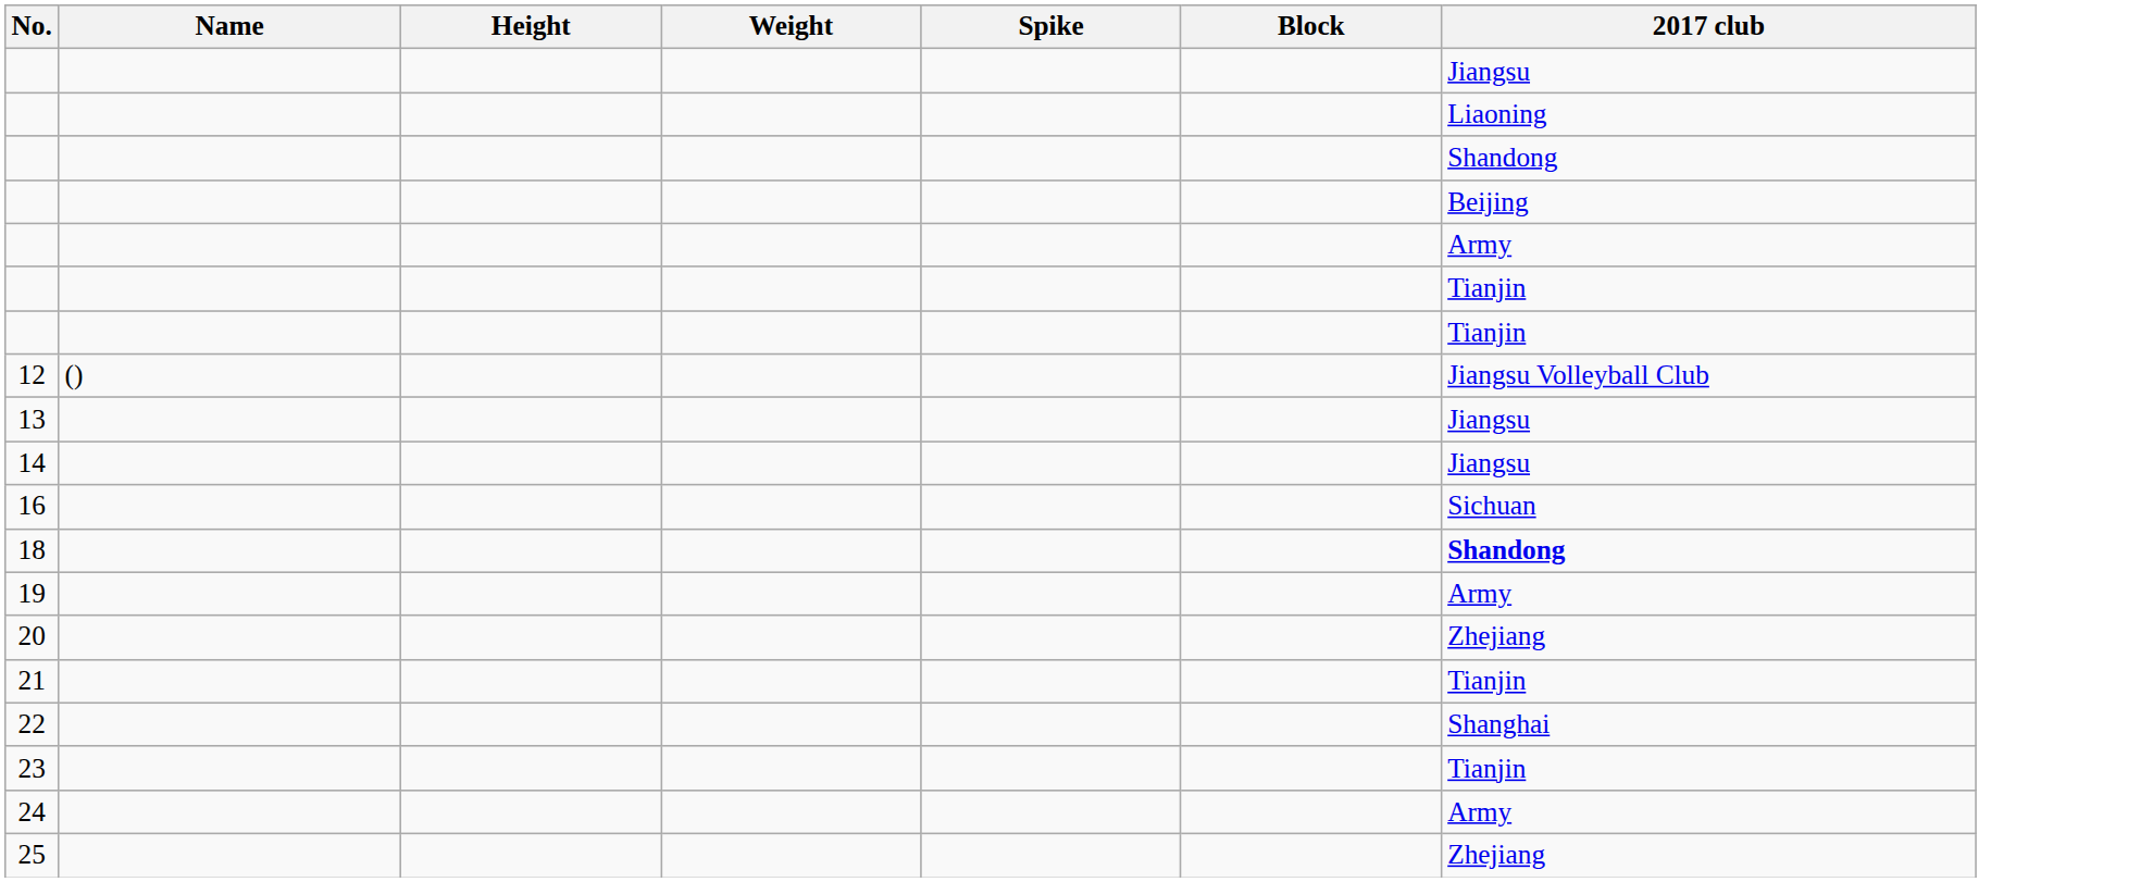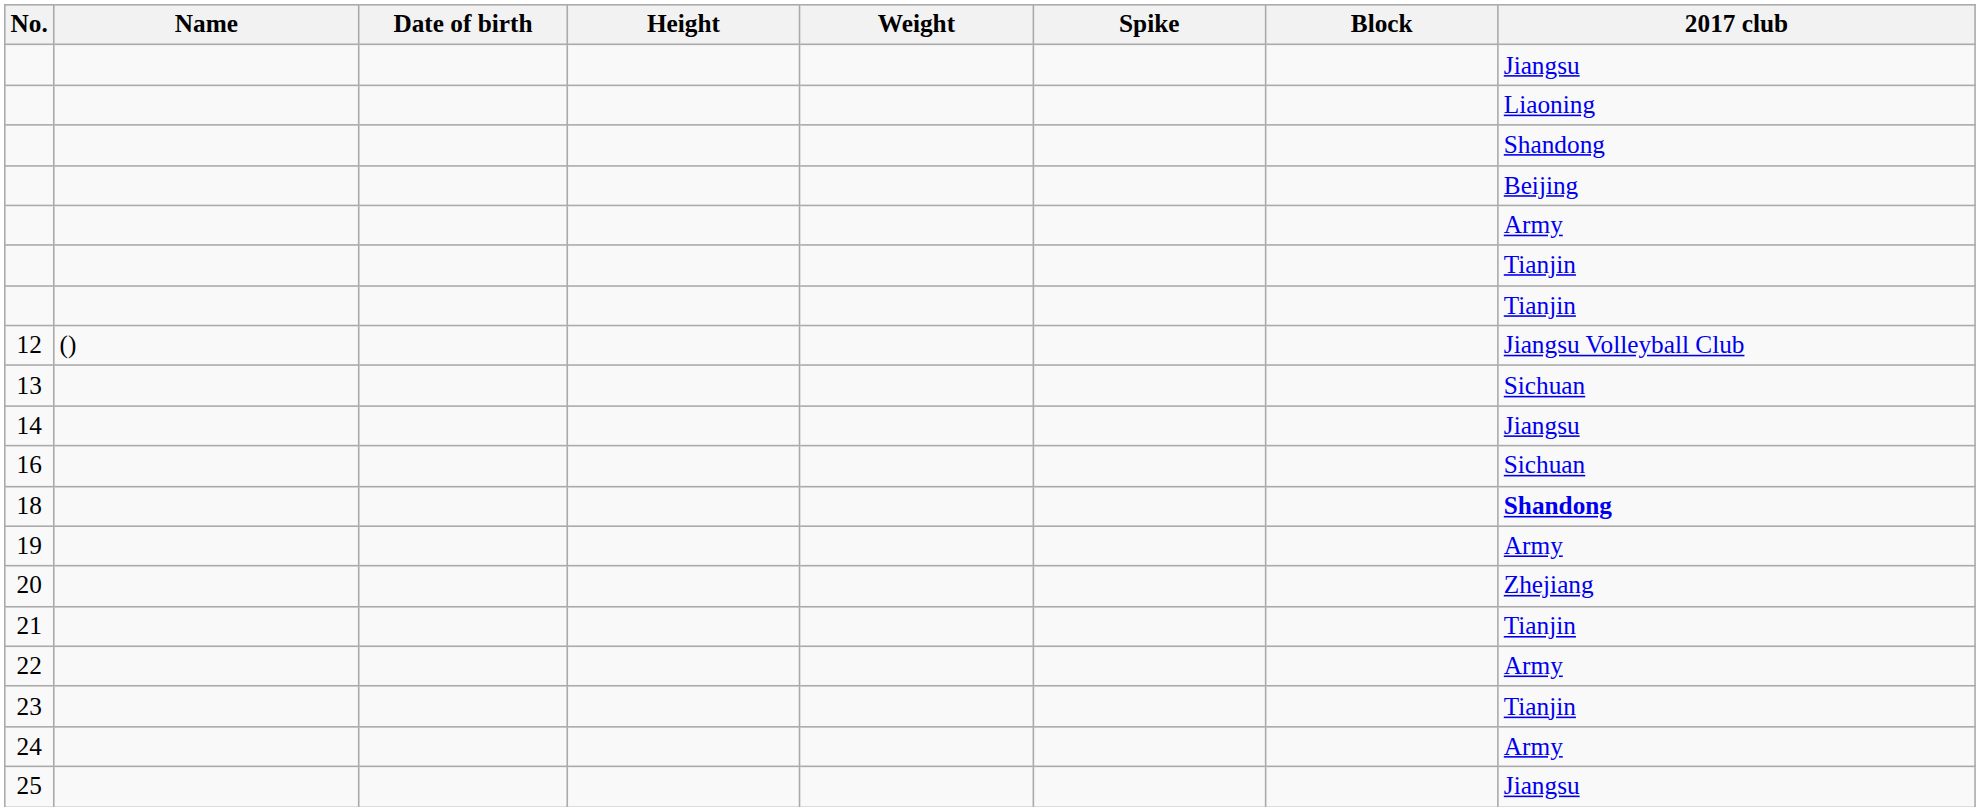 <table class="wikitable sortable" style="font-size:100%; text-align:center;">
 <tr>
 <th>No.</th>
 <th style="width:12em">Name</th>
+<th style="width:8em">Date of birth</th>
 <th style="width:9em">Height</th>
 <th style="width:9em">Weight</th>
 <th style="width:9em">Spike</th>
 <th style="width:9em">Block</th>
 <th style="width:19em">2017 club</th>
 </tr>
 <tr>
 <td></td>
 <td align=left></td>
+<td align=right></td>
 <td></td>
 <td></td>
 <td></td>
 <td></td>
 <td align=left> <a href='#'>Jiangsu</a></td>
 </tr>
 <tr>
 <td></td>
 <td align=left></td>
+<td align=right></td>
 <td></td>
 <td></td>
 <td></td>
 <td></td>
 <td align=left> <a href='#'>Liaoning</a></td>
 </tr>
 <tr>
 <td></td>
 <td align=left></td>
+<td align=right></td>
 <td></td>
 <td></td>
 <td></td>
 <td></td>
 <td align=left> <a href='#'>Shandong</a></td>
 </tr>
 <tr>
 <td></td>
 <td align=left></td>
+<td align=right></td>
 <td></td>
 <td></td>
 <td></td>
 <td></td>
 <td align=left> <a href='#'>Beijing</a></td>
 </tr>
 <tr>
 <td></td>
 <td align=left></td>
+<td align=right></td>
 <td></td>
 <td></td>
 <td></td>
 <td></td>
 <td align=left> <a href='#'>Army</a></td>
 </tr>
 <tr>
 <td></td>
 <td align=left></td>
+<td align=right></td>
 <td></td>
 <td></td>
 <td></td>
 <td></td>
 <td align=left> <a href='#'>Tianjin</a></td>
 </tr>
 <tr>
 <td></td>
 <td align=left></td>
+<td align=right></td>
 <td></td>
 <td></td>
 <td></td>
 <td></td>
 <td align=left> <a href='#'>Tianjin</a></td>
 </tr>
 <tr>
 <td>12</td>
 <td align=left> ()</td>
+<td align=right></td>
 <td></td>
 <td></td>
 <td></td>
 <td></td>
 <td align=left> <a href='#'>Jiangsu Volleyball Club</a></td>
 </tr>
 <tr>
 <td>13</td>
 <td align=left></td>
+<td align=right></td>
 <td></td>
 <td></td>
 <td></td>
 <td></td>
-<td align=left> <a href='#'>Jiangsu</a></td>
+<td align=left> <a href='#'>Sichuan</a></td>
 </tr>
 <tr>
 <td>14</td>
 <td align=left></td>
+<td align=right></td>
 <td></td>
 <td></td>
 <td></td>
 <td></td>
 <td align=left> <a href='#'>Jiangsu</a></td>
 </tr>
 <tr>
 <td>16</td>
 <td align=left></td>
+<td align=right></td>
 <td></td>
 <td></td>
 <td></td>
 <td></td>
 <td align=left> <a href='#'>Sichuan</a></td>
 </tr>
 <tr>
 <td>18</td>
 <td align=left></td>
+<td align=right></td>
 <td></td>
 <td></td>
 <td></td>
 <td></td>
 <td align=left><strong> <a href='#'>Shandong</a></strong></td>
 </tr>
 <tr>
 <td>19</td>
 <td align=left></td>
+<td align=right></td>
 <td></td>
 <td></td>
 <td></td>
 <td></td>
 <td align=left> <a href='#'>Army</a></td>
 </tr>
 <tr>
 <td>20</td>
 <td align=left></td>
+<td align=right></td>
 <td></td>
 <td></td>
 <td></td>
 <td></td>
 <td align=left> <a href='#'>Zhejiang</a></td>
 </tr>
 <tr>
 <td>21</td>
 <td align=left></td>
+<td align=right></td>
 <td></td>
 <td></td>
 <td></td>
 <td></td>
 <td align=left> <a href='#'>Tianjin</a></td>
 </tr>
 <tr>
 <td>22</td>
 <td align=left></td>
+<td align=right></td>
 <td></td>
 <td></td>
 <td></td>
 <td></td>
-<td align=left> <a href='#'>Shanghai</a></td>
+<td align=left> <a href='#'>Army</a></td>
 </tr>
 <tr>
 <td>23</td>
 <td align=left></td>
+<td align=right></td>
 <td></td>
 <td></td>
 <td></td>
 <td></td>
 <td align=left> <a href='#'>Tianjin</a></td>
 </tr>
 <tr>
 <td>24</td>
 <td align=left></td>
+<td align=right></td>
 <td></td>
 <td></td>
 <td></td>
 <td></td>
 <td align=left> <a href='#'>Army</a></td>
 </tr>
 <tr>
 <td>25</td>
 <td align=left></td>
+<td align=right></td>
 <td></td>
 <td></td>
 <td></td>
 <td></td>
-<td align=left> <a href='#'>Zhejiang</a></td>
+<td align=left> <a href='#'>Jiangsu</a></td>
 </tr>
 </table>
